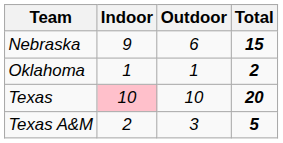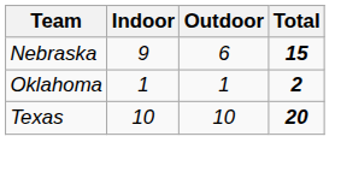 <table class="wikitable sortable">
 <tr>
 <th scope="col">Team</th>
 <th scope="col">Indoor</th>
 <th scope="col">Outdoor</th>
 <th scope="col">Total</th>
 </tr>
 <tr>
 <td><em>Nebraska</em></td>
 <td style="text-align: center;"><em>9</em></td>
 <td style="text-align: center;"><em>6</em></td>
 <td style="text-align: center;"><strong><em>15</em></strong></td>
 </tr>
 <tr>
 <td><em>Oklahoma</em></td>
 <td style="text-align: center;"><em>1</em></td>
 <td style="text-align: center;"><em>1</em></td>
 <td style="text-align: center;"><strong><em>2</em></strong></td>
 </tr>
 <tr>
 <td><em>Texas</em></td>
-<td style="background: pink; text-align: center;"><em>10</em></td>
+<td style="text-align: center;"><em>10</em></td>
 <td style="text-align: center;"><em>10</em></td>
 <td style="text-align: center;"><strong><em>20</em></strong></td>
 </tr>
-<tr>
-<td><em>Texas A&M</em></td>
-<td style="text-align: center;"><em>2</em></td>
-<td style="text-align: center;"><em>3</em></td>
-<td style="text-align: center;"><strong><em>5</em></strong></td>
-</tr>
 </table>
